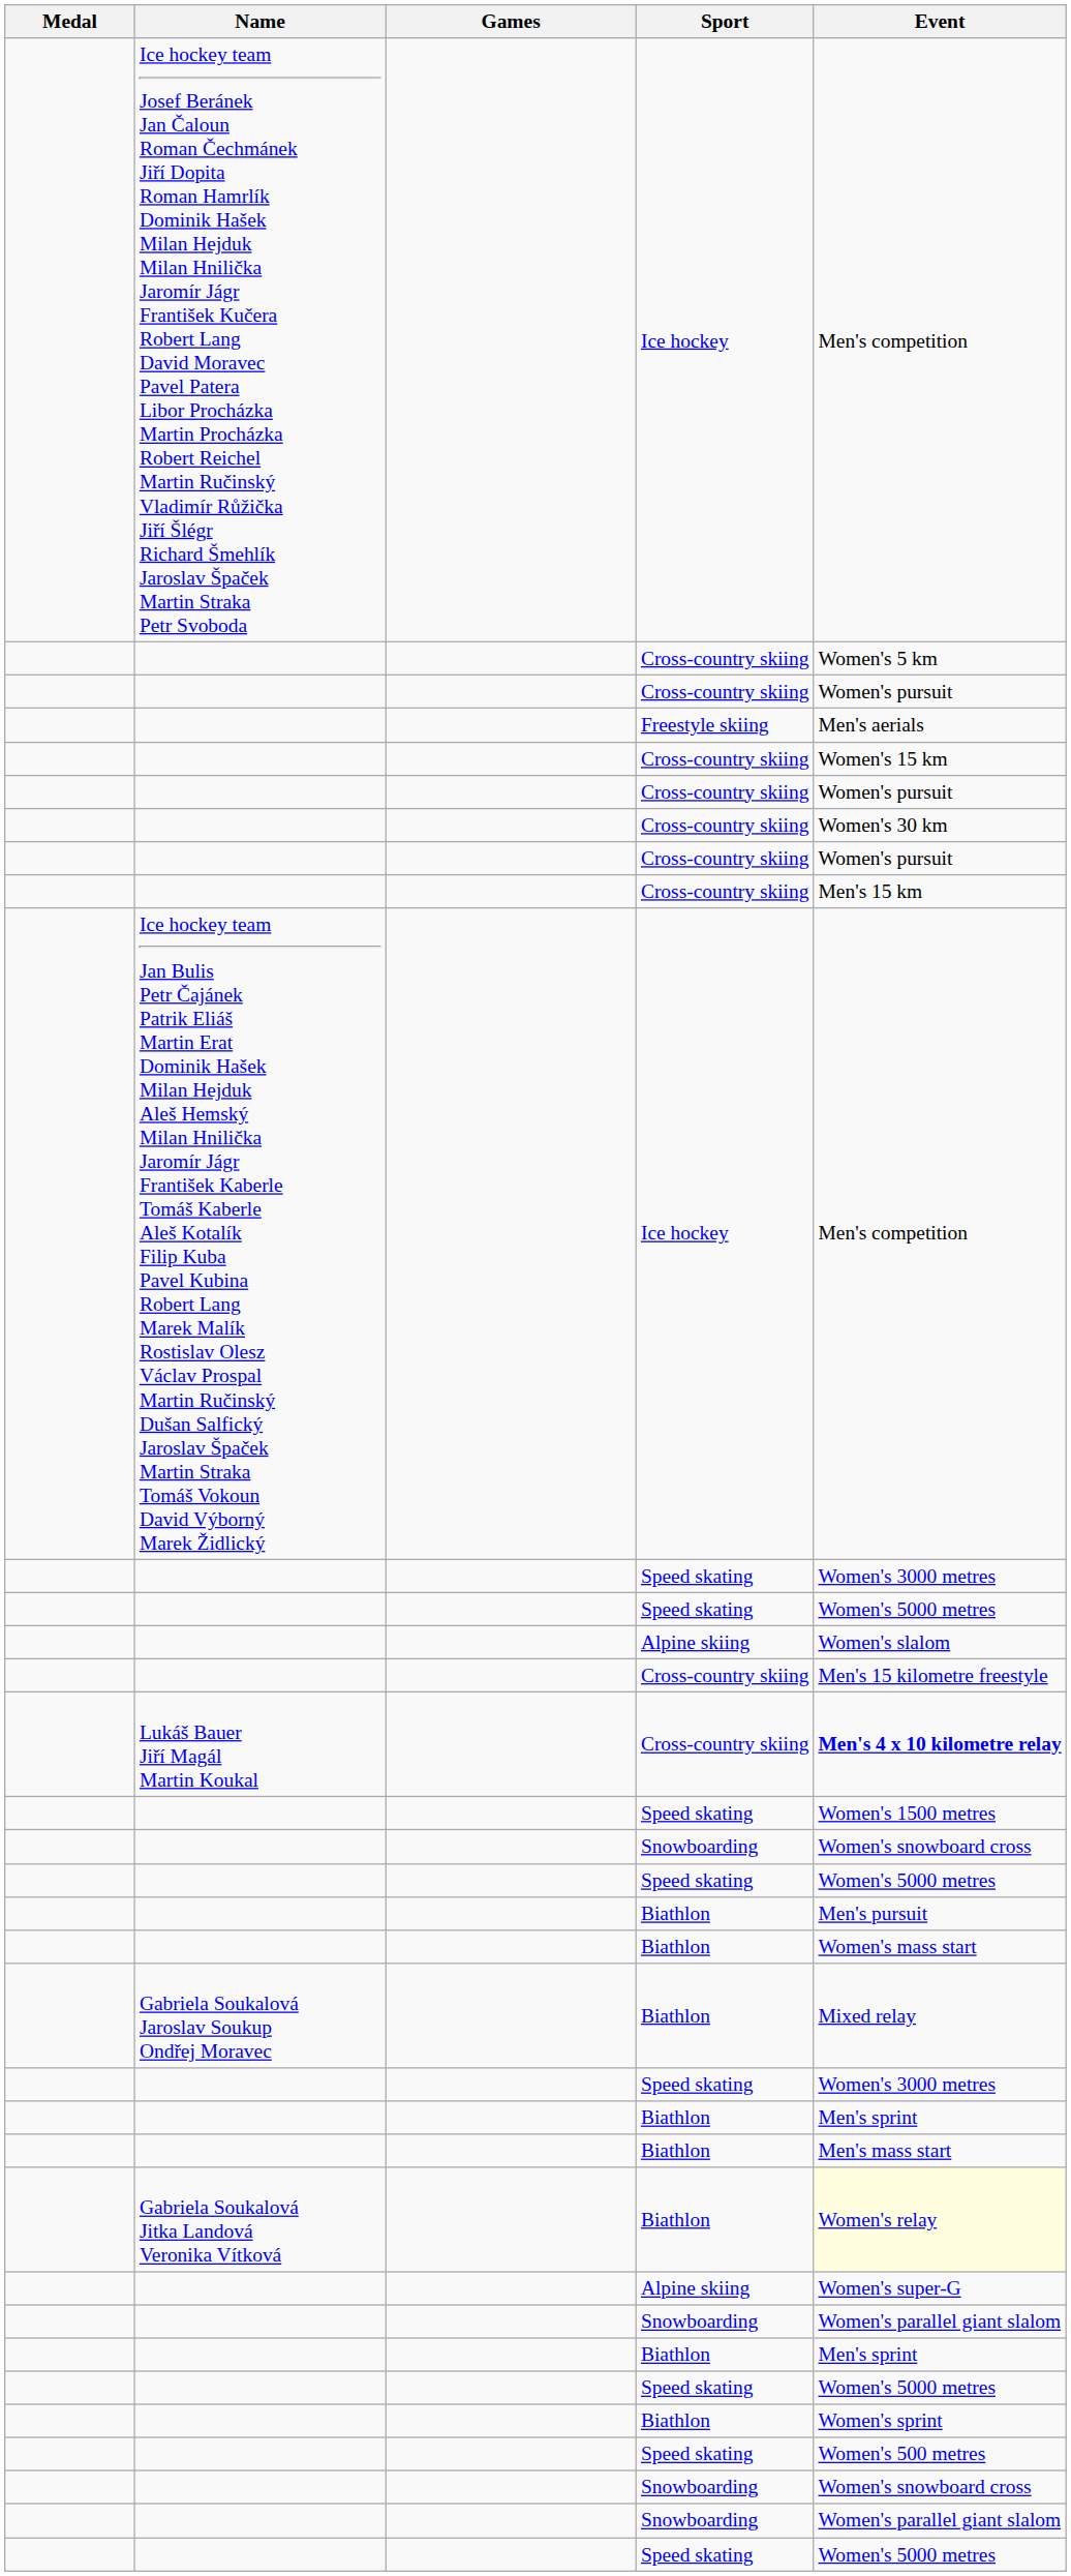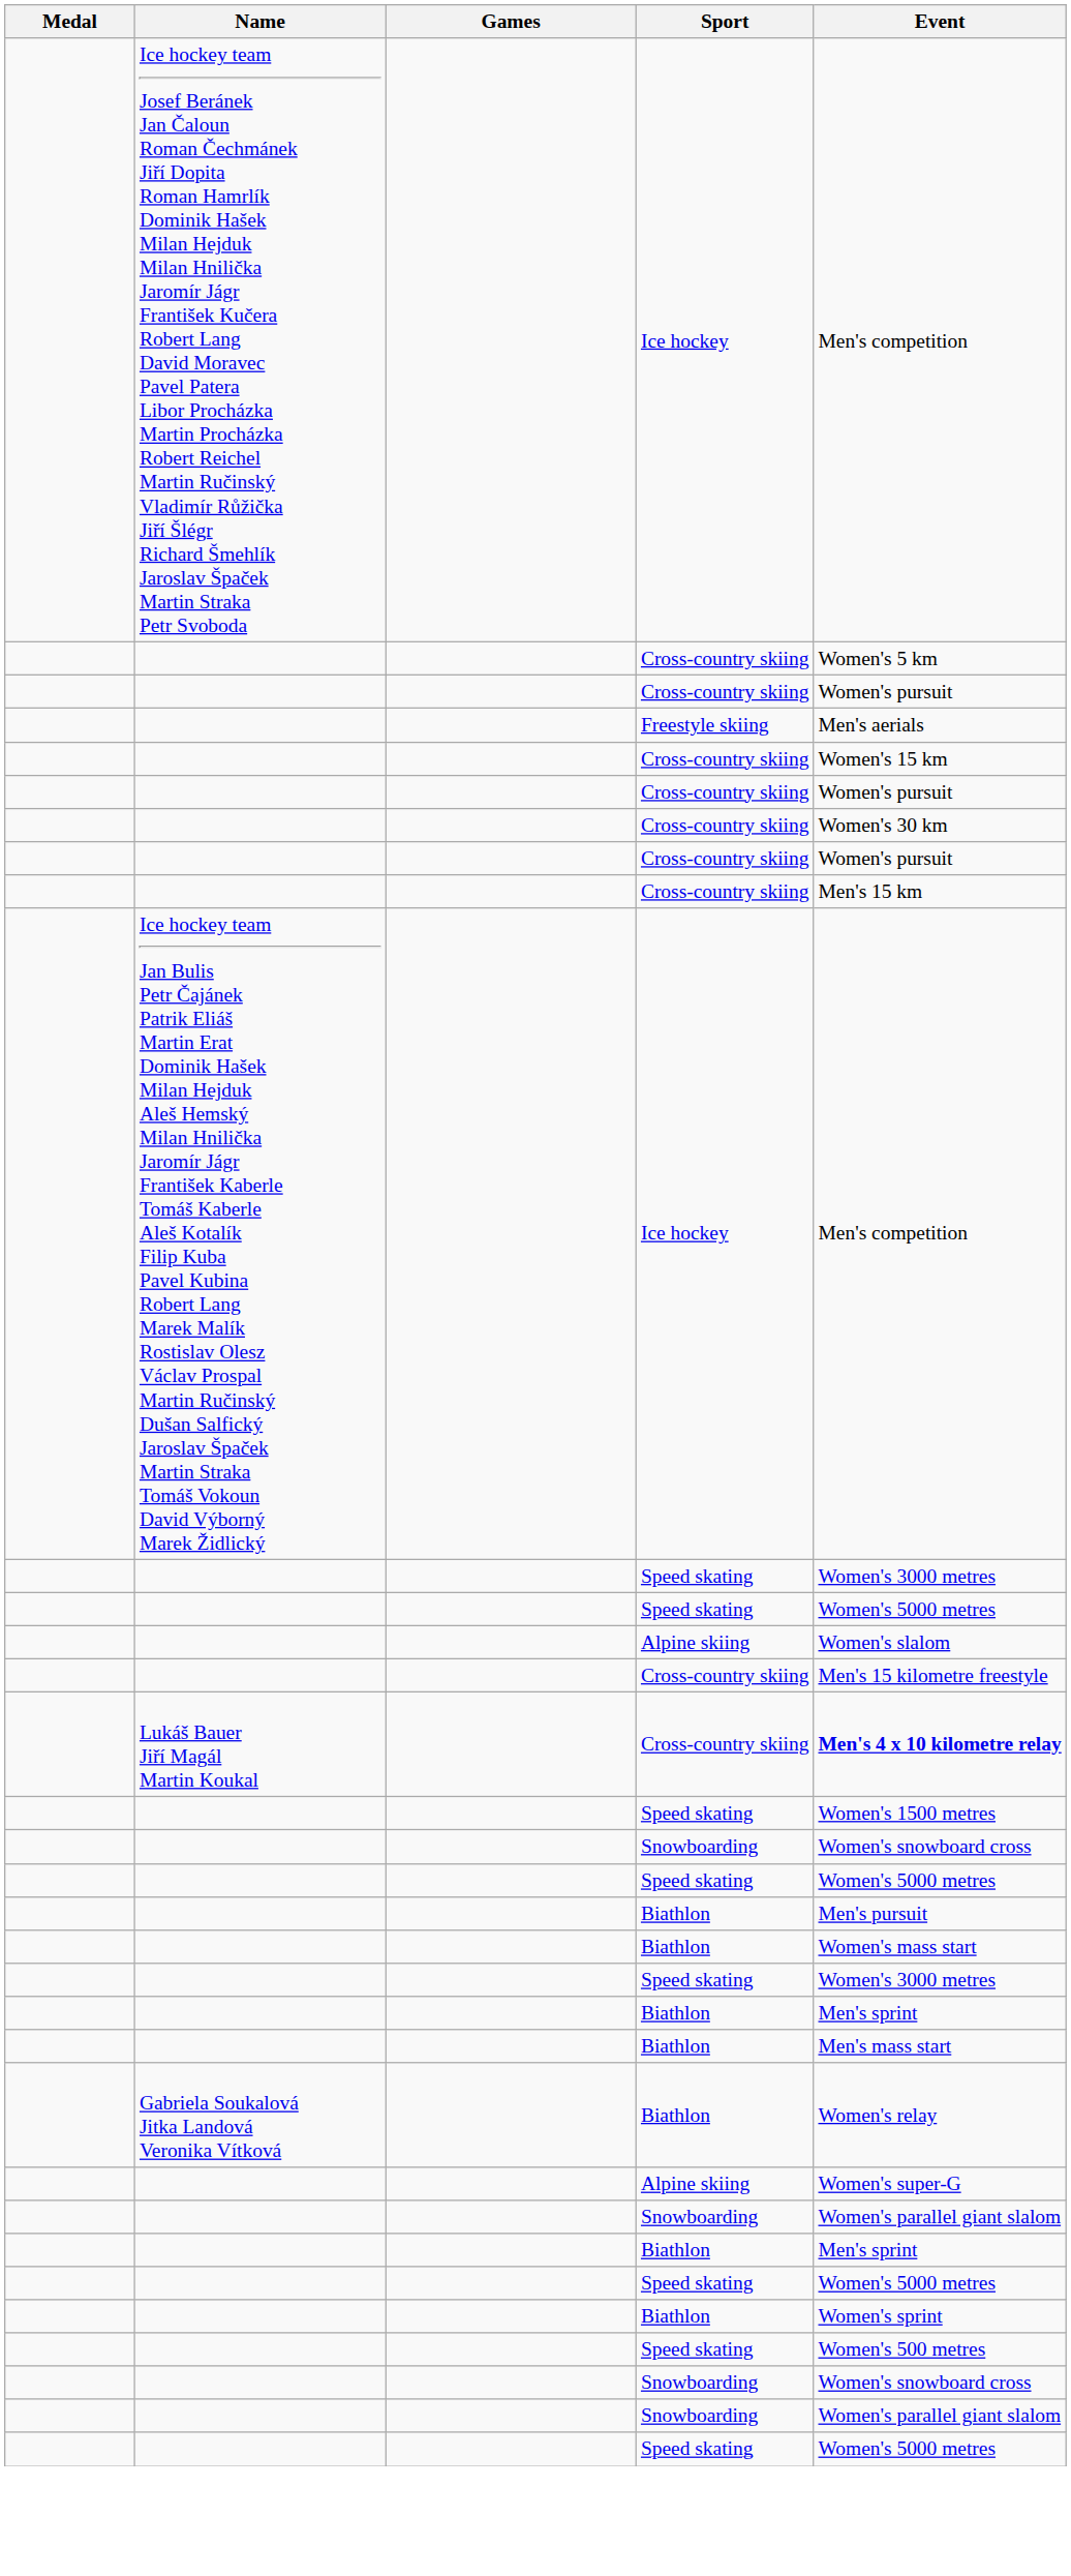 <table class="wikitable sortable" style="font-size: 95%;">
 <tr>
 <th style="width:6em">Medal</th>
 <th style="width:12em">Name</th>
 <th style="width:12em">Games</th>
 <th>Sport</th>
 <th>Event</th>
 </tr>
 <tr>
 <td></td>
 <td><a href='#'>Ice hockey team</a> <hr> <a href='#'>Josef Beránek</a><br><a href='#'>Jan Čaloun</a><br><a href='#'>Roman Čechmánek</a><br><a href='#'>Jiří Dopita</a><br><a href='#'>Roman Hamrlík</a><br><a href='#'>Dominik Hašek</a><br><a href='#'>Milan Hejduk</a><br><a href='#'>Milan Hnilička</a><br><a href='#'>Jaromír Jágr</a><br><a href='#'>František Kučera</a><br><a href='#'>Robert Lang</a><br><a href='#'>David Moravec</a><br><a href='#'>Pavel Patera</a><br><a href='#'>Libor Procházka</a><br><a href='#'>Martin Procházka</a><br><a href='#'>Robert Reichel</a><br><a href='#'>Martin Ručinský</a><br><a href='#'>Vladimír Růžička</a><br><a href='#'>Jiří Šlégr</a><br><a href='#'>Richard Šmehlík</a><br><a href='#'>Jaroslav Špaček</a><br><a href='#'>Martin Straka</a><br><a href='#'>Petr Svoboda</a></td>
 <td></td>
 <td> <a href='#'>Ice hockey</a></td>
 <td>Men's competition</td>
 </tr>
 <tr>
 <td></td>
 <td></td>
 <td></td>
 <td> <a href='#'>Cross-country skiing</a></td>
 <td>Women's 5 km</td>
 </tr>
 <tr>
 <td></td>
 <td></td>
 <td></td>
 <td> <a href='#'>Cross-country skiing</a></td>
 <td>Women's pursuit</td>
 </tr>
 <tr>
 <td></td>
 <td></td>
 <td></td>
 <td> <a href='#'>Freestyle skiing</a></td>
 <td>Men's aerials</td>
 </tr>
 <tr>
 <td></td>
 <td></td>
 <td></td>
 <td> <a href='#'>Cross-country skiing</a></td>
 <td>Women's 15 km</td>
 </tr>
 <tr>
 <td></td>
 <td></td>
 <td></td>
 <td> <a href='#'>Cross-country skiing</a></td>
 <td>Women's pursuit</td>
 </tr>
 <tr>
 <td></td>
 <td></td>
 <td></td>
 <td> <a href='#'>Cross-country skiing</a></td>
 <td>Women's 30 km</td>
 </tr>
 <tr>
 <td></td>
 <td></td>
 <td></td>
 <td> <a href='#'>Cross-country skiing</a></td>
 <td>Women's pursuit</td>
 </tr>
 <tr>
 <td></td>
 <td></td>
 <td></td>
 <td> <a href='#'>Cross-country skiing</a></td>
 <td>Men's 15 km</td>
 </tr>
 <tr>
 <td></td>
 <td><a href='#'>Ice hockey team</a> <hr> <a href='#'>Jan Bulis</a><br><a href='#'>Petr Čajánek</a><br><a href='#'>Patrik Eliáš</a><br><a href='#'>Martin Erat</a><br><a href='#'>Dominik Hašek</a><br><a href='#'>Milan Hejduk</a><br><a href='#'>Aleš Hemský</a><br><a href='#'>Milan Hnilička</a><br><a href='#'>Jaromír Jágr</a><br><a href='#'>František Kaberle</a><br><a href='#'>Tomáš Kaberle</a><br><a href='#'>Aleš Kotalík</a><br><a href='#'>Filip Kuba</a><br><a href='#'>Pavel Kubina</a><br><a href='#'>Robert Lang</a><br><a href='#'>Marek Malík</a><br><a href='#'>Rostislav Olesz</a><br><a href='#'>Václav Prospal</a><br><a href='#'>Martin Ručinský</a><br><a href='#'>Dušan Salfický</a><br><a href='#'>Jaroslav Špaček</a><br><a href='#'>Martin Straka</a><br><a href='#'>Tomáš Vokoun</a><br><a href='#'>David Výborný</a><br><a href='#'>Marek Židlický</a></td>
 <td></td>
 <td> <a href='#'>Ice hockey</a></td>
 <td>Men's competition</td>
 </tr>
 <tr>
 <td></td>
 <td></td>
 <td></td>
 <td> <a href='#'>Speed skating</a></td>
 <td><a href='#'>Women's 3000 metres</a></td>
 </tr>
 <tr>
 <td></td>
 <td></td>
 <td></td>
 <td> <a href='#'>Speed skating</a></td>
 <td><a href='#'>Women's 5000 metres</a></td>
 </tr>
 <tr>
 <td></td>
 <td></td>
 <td></td>
 <td> <a href='#'>Alpine skiing</a></td>
 <td><a href='#'>Women's slalom</a></td>
 </tr>
 <tr>
 <td></td>
 <td></td>
 <td></td>
 <td> <a href='#'>Cross-country skiing</a></td>
 <td><a href='#'>Men's 15 kilometre freestyle</a></td>
 </tr>
 <tr>
 <td></td>
 <td><br><a href='#'>Lukáš Bauer</a><br><a href='#'>Jiří Magál</a><br><a href='#'>Martin Koukal</a></td>
 <td></td>
 <td> <a href='#'>Cross-country skiing</a></td>
 <td><strong><a href='#'>Men's 4 x 10 kilometre relay</a></strong></td>
 </tr>
 <tr>
 <td></td>
 <td></td>
 <td></td>
 <td> <a href='#'>Speed skating</a></td>
 <td><a href='#'>Women's 1500 metres</a></td>
 </tr>
 <tr>
 <td></td>
 <td></td>
 <td></td>
 <td> <a href='#'>Snowboarding</a></td>
 <td><a href='#'>Women's snowboard cross</a></td>
 </tr>
 <tr>
 <td></td>
 <td></td>
 <td></td>
 <td> <a href='#'>Speed skating</a></td>
 <td><a href='#'>Women's 5000 metres</a></td>
 </tr>
 <tr>
 <td></td>
 <td></td>
 <td></td>
 <td> <a href='#'>Biathlon</a></td>
 <td><a href='#'>Men's pursuit</a></td>
 </tr>
 <tr>
 <td></td>
 <td></td>
 <td></td>
 <td> <a href='#'>Biathlon</a></td>
 <td><a href='#'>Women's mass start</a></td>
 </tr>
 <tr>
 <td></td>
-<td><br><a href='#'>Gabriela Soukalová</a><br><a href='#'>Jaroslav Soukup</a><br><a href='#'>Ondřej Moravec</a></td>
-<td></td>
-<td> <a href='#'>Biathlon</a></td>
-<td><a href='#'>Mixed relay</a></td>
-</tr>
-<tr>
-<td></td>
 <td></td>
 <td></td>
 <td> <a href='#'>Speed skating</a></td>
 <td><a href='#'>Women's 3000 metres</a></td>
 </tr>
 <tr>
 <td></td>
 <td></td>
 <td></td>
 <td> <a href='#'>Biathlon</a></td>
 <td><a href='#'>Men's sprint</a></td>
 </tr>
 <tr>
 <td></td>
 <td></td>
 <td></td>
 <td> <a href='#'>Biathlon</a></td>
 <td><a href='#'>Men's mass start</a></td>
 </tr>
 <tr>
 <td></td>
 <td><br><a href='#'>Gabriela Soukalová</a><br><a href='#'>Jitka Landová</a><br><a href='#'>Veronika Vítková</a></td>
 <td></td>
 <td> <a href='#'>Biathlon</a></td>
-<td style="background: lightyellow;"><a href='#'>Women's relay</a></td>
+<td><a href='#'>Women's relay</a></td>
 </tr>
 <tr>
 <td></td>
 <td></td>
 <td></td>
 <td> <a href='#'>Alpine skiing</a></td>
 <td><a href='#'>Women's super-G</a></td>
 </tr>
 <tr>
 <td></td>
 <td></td>
 <td></td>
 <td> <a href='#'>Snowboarding</a></td>
 <td><a href='#'>Women's parallel giant slalom</a></td>
 </tr>
 <tr>
 <td></td>
 <td></td>
 <td></td>
 <td> <a href='#'>Biathlon</a></td>
 <td><a href='#'>Men's sprint</a></td>
 </tr>
 <tr>
 <td></td>
 <td></td>
 <td></td>
 <td> <a href='#'>Speed skating</a></td>
 <td><a href='#'>Women's 5000 metres</a></td>
 </tr>
 <tr>
 <td></td>
 <td></td>
 <td></td>
 <td> <a href='#'>Biathlon</a></td>
 <td><a href='#'>Women's sprint</a></td>
 </tr>
 <tr>
 <td></td>
 <td></td>
 <td></td>
 <td> <a href='#'>Speed skating</a></td>
 <td><a href='#'>Women's 500 metres</a></td>
 </tr>
 <tr>
 <td></td>
 <td></td>
 <td></td>
 <td> <a href='#'>Snowboarding</a></td>
 <td><a href='#'>Women's snowboard cross</a></td>
 </tr>
 <tr>
 <td></td>
 <td></td>
 <td></td>
 <td> <a href='#'>Snowboarding</a></td>
 <td><a href='#'>Women's parallel giant slalom</a></td>
 </tr>
 <tr>
 <td></td>
 <td></td>
 <td></td>
 <td> <a href='#'>Speed skating</a></td>
 <td><a href='#'>Women's 5000 metres</a></td>
 </tr>
 </table>
